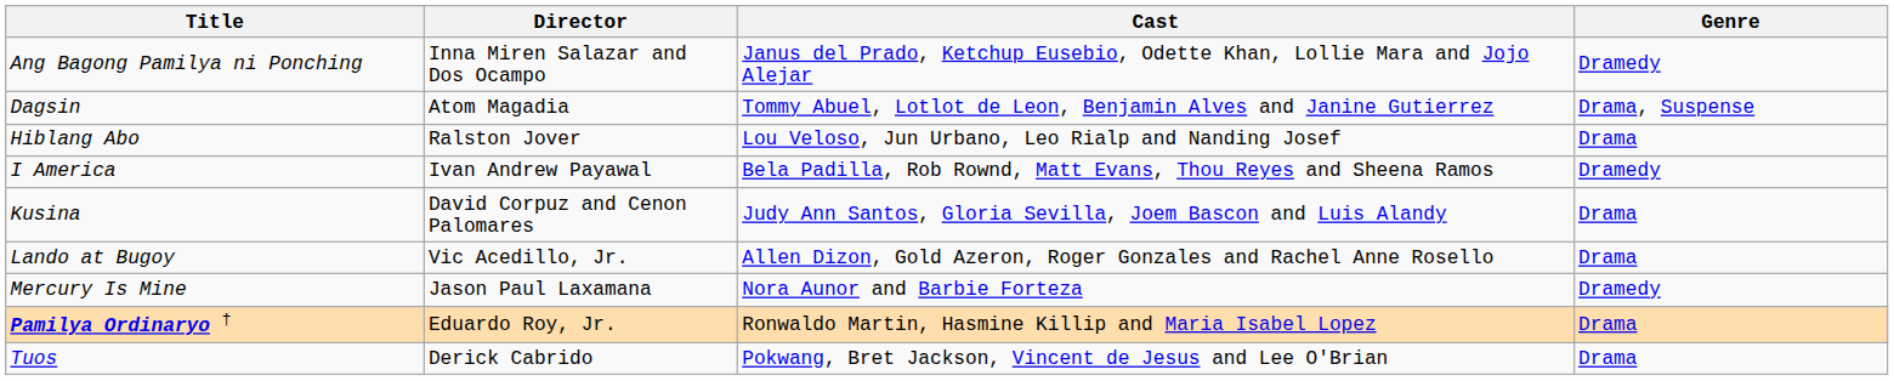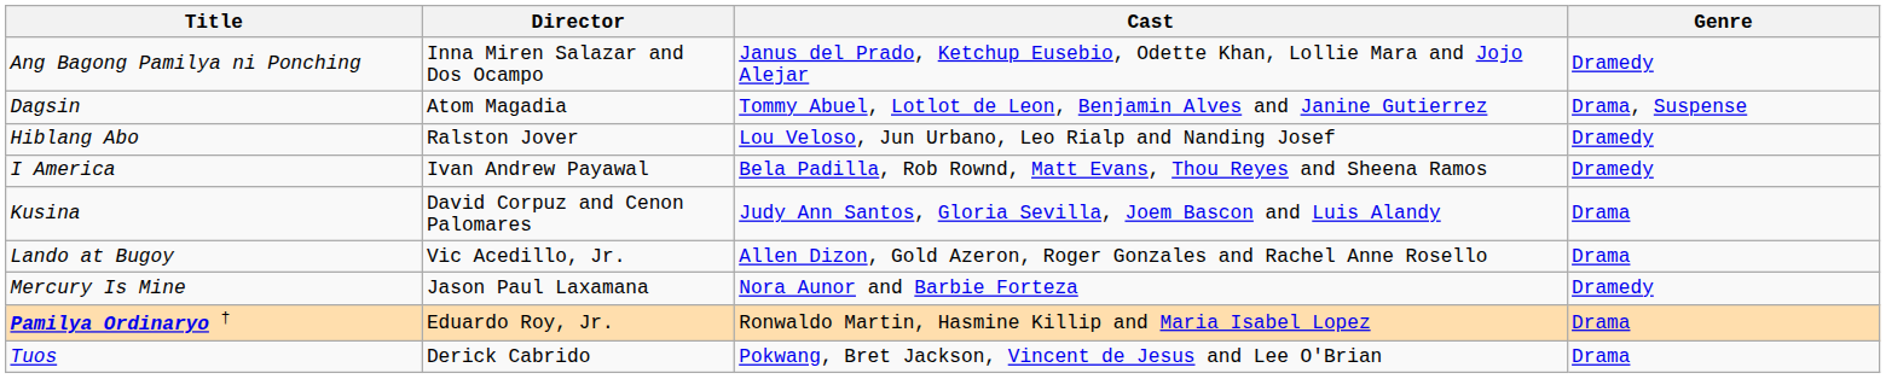 <table class="wikitable">
 <tr>
 <th style="width:20%;">Title</th>
 <th style="width:15%;">Director</th>
 <th style="width:40%;">Cast</th>
 <th style="width:15%;">Genre</th>
 </tr>
 <tr>
 <td><em>Ang Bagong Pamilya ni Ponching</em></td>
 <td>Inna Miren Salazar and Dos Ocampo</td>
 <td><a href='#'>Janus del Prado</a>, <a href='#'>Ketchup Eusebio</a>, Odette Khan, Lollie Mara and <a href='#'>Jojo Alejar</a></td>
 <td><a href='#'>Dramedy</a></td>
 </tr>
 <tr>
 <td><em>Dagsin</em></td>
 <td>Atom Magadia</td>
 <td><a href='#'>Tommy Abuel</a>, <a href='#'>Lotlot de Leon</a>, <a href='#'>Benjamin Alves</a> and <a href='#'>Janine Gutierrez</a></td>
 <td><a href='#'>Drama</a>, <a href='#'>Suspense</a></td>
 </tr>
 <tr>
 <td><em>Hiblang Abo</em></td>
 <td>Ralston Jover</td>
 <td><a href='#'>Lou Veloso</a>, Jun Urbano, Leo Rialp and Nanding Josef</td>
-<td><a href='#'>Drama</a></td>
+<td><a href='#'>Dramedy</a></td>
 </tr>
 <tr>
 <td><em>I America</em></td>
 <td>Ivan Andrew Payawal</td>
 <td><a href='#'>Bela Padilla</a>, Rob Rownd, <a href='#'>Matt Evans</a>, <a href='#'>Thou Reyes</a> and Sheena Ramos</td>
 <td><a href='#'>Dramedy</a></td>
 </tr>
 <tr>
 <td><em>Kusina</em></td>
 <td>David Corpuz and Cenon Palomares</td>
 <td><a href='#'>Judy Ann Santos</a>, <a href='#'>Gloria Sevilla</a>, <a href='#'>Joem Bascon</a> and <a href='#'>Luis Alandy</a></td>
 <td><a href='#'>Drama</a></td>
 </tr>
 <tr>
 <td><em>Lando at Bugoy</em></td>
 <td>Vic Acedillo, Jr.</td>
 <td><a href='#'>Allen Dizon</a>, Gold Azeron, Roger Gonzales and Rachel Anne Rosello</td>
 <td><a href='#'>Drama</a></td>
 </tr>
 <tr>
 <td><em>Mercury Is Mine</em></td>
 <td>Jason Paul Laxamana</td>
 <td><a href='#'>Nora Aunor</a> and <a href='#'>Barbie Forteza</a></td>
 <td><a href='#'>Dramedy</a></td>
 </tr>
 <tr style="background:#FFDEAD;">
 <td><strong><em><a href='#'>Pamilya Ordinaryo</a></em></strong> <sup>†</sup></td>
 <td>Eduardo Roy, Jr.</td>
 <td>Ronwaldo Martin, Hasmine Killip and <a href='#'>Maria Isabel Lopez</a></td>
 <td><a href='#'>Drama</a></td>
 </tr>
 <tr>
 <td><em><a href='#'>Tuos</a></em></td>
 <td>Derick Cabrido</td>
 <td><a href='#'>Pokwang</a>, Bret Jackson, <a href='#'>Vincent de Jesus</a> and Lee O'Brian</td>
 <td><a href='#'>Drama</a></td>
 </tr>
 </table>
